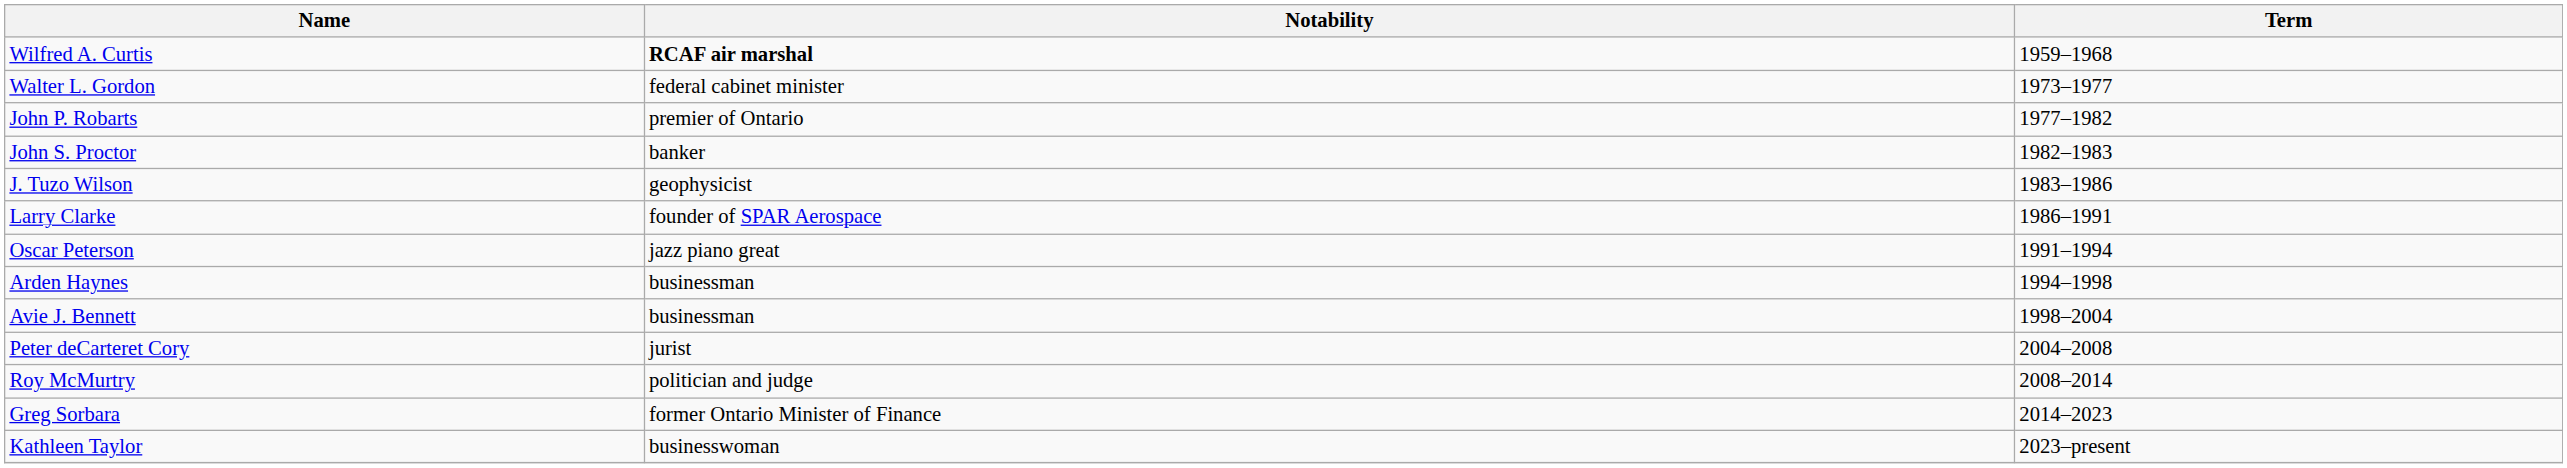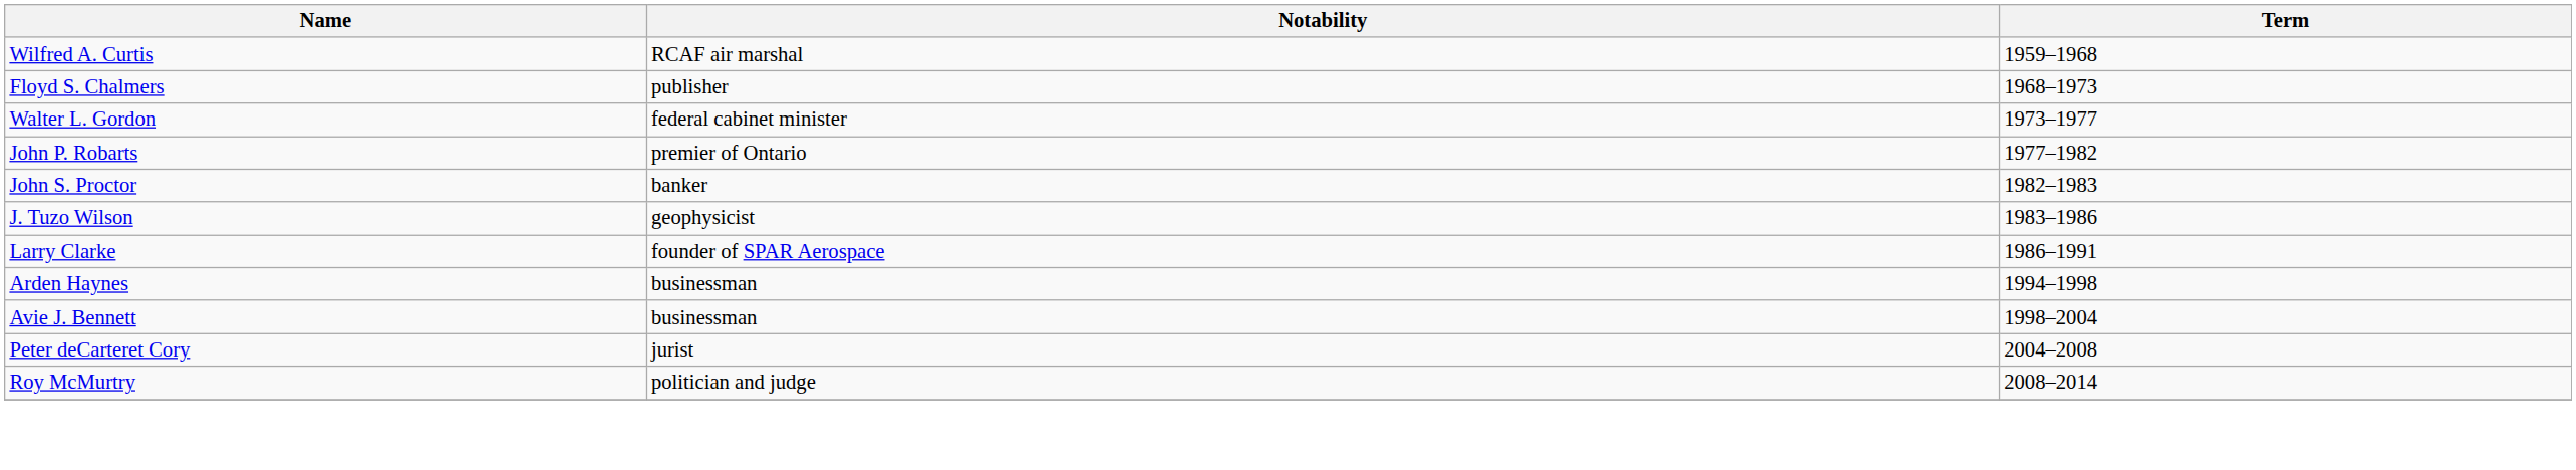 <table class="wikitable sortable" style="width: 100%;">
 <tr>
 <th width = "25%">Name</th>
 <th class="unsortable">Notability</th>
 <th>Term</th>
 </tr>
 <tr valign="top">
 <td><a href='#'>Wilfred A. Curtis</a></td>
-<td><strong>RCAF air marshal</strong></td>
+<td>RCAF air marshal</td>
 <td>1959–1968</td>
+</tr>
+<tr valign="top">
+<td><a href='#'>Floyd S. Chalmers</a></td>
+<td>publisher</td>
+<td>1968–1973</td>
 </tr>
 <tr valign="top">
 <td><a href='#'>Walter L. Gordon</a></td>
 <td>federal cabinet minister</td>
 <td>1973–1977</td>
 </tr>
 <tr valign="top">
 <td><a href='#'>John P. Robarts</a></td>
 <td>premier of Ontario</td>
 <td>1977–1982</td>
 </tr>
 <tr valign="top">
 <td><a href='#'>John S. Proctor</a></td>
 <td>banker</td>
 <td>1982–1983</td>
 </tr>
 <tr valign="top">
 <td><a href='#'>J. Tuzo Wilson</a></td>
 <td>geophysicist</td>
 <td>1983–1986</td>
 </tr>
 <tr valign="top">
 <td><a href='#'>Larry Clarke</a></td>
 <td>founder of <a href='#'>SPAR Aerospace</a></td>
 <td>1986–1991</td>
 </tr>
 <tr valign="top">
-<td><a href='#'>Oscar Peterson</a></td>
-<td>jazz piano great</td>
-<td>1991–1994</td>
-</tr>
-<tr valign="top">
 <td><a href='#'>Arden Haynes</a></td>
 <td>businessman</td>
 <td>1994–1998</td>
 </tr>
 <tr valign="top">
 <td><a href='#'>Avie J. Bennett</a></td>
 <td>businessman</td>
 <td>1998–2004</td>
 </tr>
 <tr valign="top">
 <td><a href='#'>Peter deCarteret Cory</a></td>
 <td>jurist</td>
 <td>2004–2008</td>
 </tr>
 <tr valign="top">
 <td><a href='#'>Roy McMurtry</a></td>
 <td>politician and judge</td>
 <td>2008–2014</td>
 </tr>
 <tr valign="top">
-<td><a href='#'>Greg Sorbara</a></td>
-<td>former Ontario Minister of Finance</td>
-<td>2014–2023</td>
-</tr>
-<tr valign="top">
-<td><a href='#'>Kathleen Taylor</a></td>
-<td>businesswoman</td>
-<td>2023–present</td>
-</tr>
-<tr valign="top">
 </tr>
 </table>
